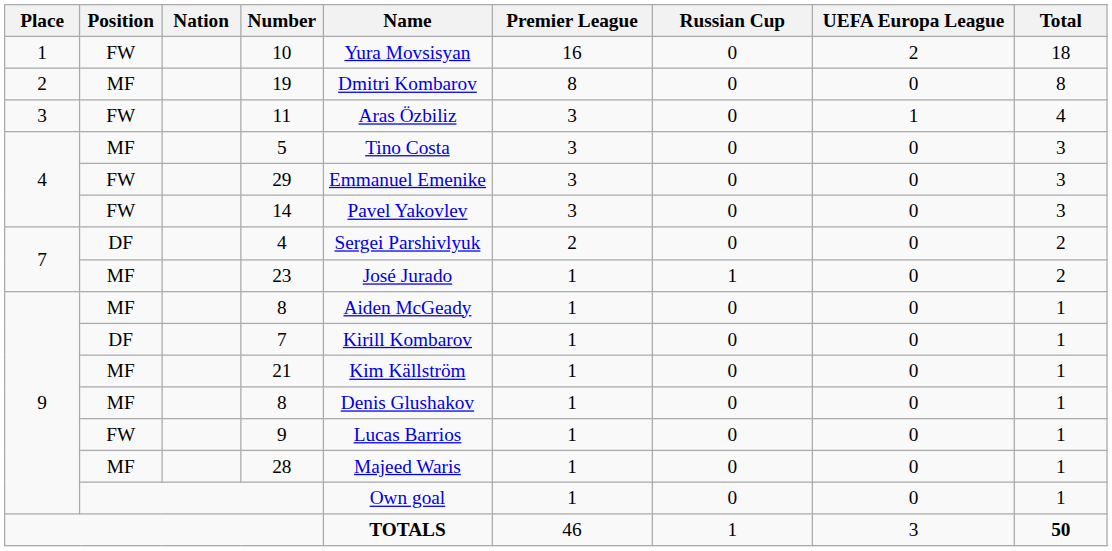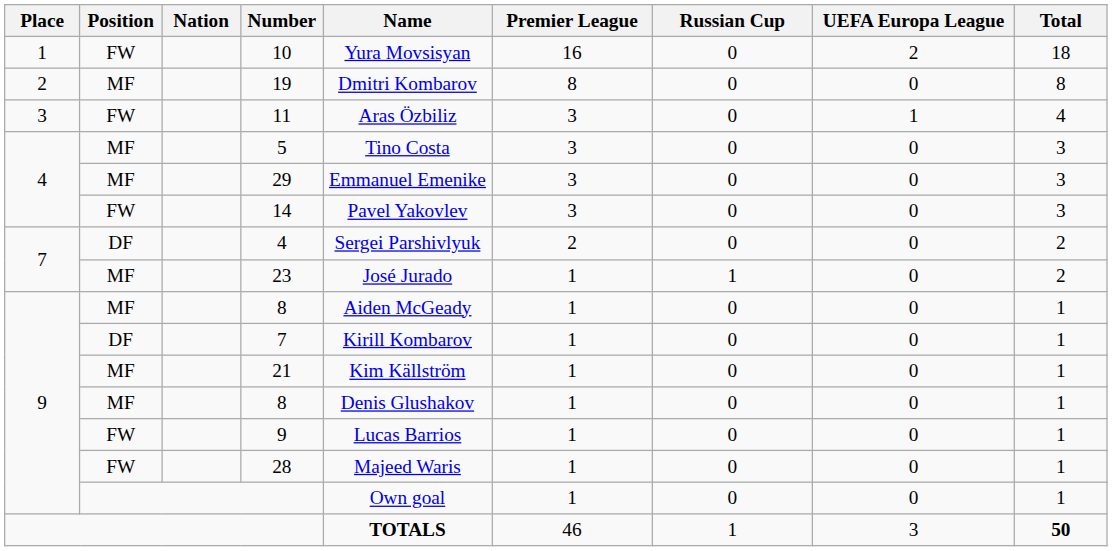 <table class="wikitable" style="font-size: 95%; text-align: center;">
 <tr>
 <th width=60>Place</th>
 <th width=60>Position</th>
 <th width=60>Nation</th>
 <th width=60>Number</th>
 <th width=150>Name</th>
 <th width=150>Premier League</th>
 <th width=150>Russian Cup</th>
 <th width=200>UEFA Europa League</th>
 <th width=80>Total</th>
 </tr>
 <tr>
 <td>1</td>
 <td>FW</td>
 <td></td>
 <td>10</td>
 <td><a href='#'>Yura Movsisyan</a></td>
 <td>16</td>
 <td>0</td>
 <td>2</td>
 <td>18</td>
 </tr>
 <tr>
 <td>2</td>
 <td>MF</td>
 <td></td>
 <td>19</td>
 <td><a href='#'>Dmitri Kombarov</a></td>
 <td>8</td>
 <td>0</td>
 <td>0</td>
 <td>8</td>
 </tr>
 <tr>
 <td>3</td>
 <td>FW</td>
 <td></td>
 <td>11</td>
 <td><a href='#'>Aras Özbiliz</a></td>
 <td>3</td>
 <td>0</td>
 <td>1</td>
 <td>4</td>
 </tr>
 <tr>
 <td rowspan="3">4</td>
 <td>MF</td>
 <td></td>
 <td>5</td>
 <td><a href='#'>Tino Costa</a></td>
 <td>3</td>
 <td>0</td>
 <td>0</td>
 <td>3</td>
 </tr>
 <tr>
-<td>FW</td>
+<td>MF</td>
 <td></td>
 <td>29</td>
 <td><a href='#'>Emmanuel Emenike</a></td>
 <td>3</td>
 <td>0</td>
 <td>0</td>
 <td>3</td>
 </tr>
 <tr>
 <td>FW</td>
 <td></td>
 <td>14</td>
 <td><a href='#'>Pavel Yakovlev</a></td>
 <td>3</td>
 <td>0</td>
 <td>0</td>
 <td>3</td>
 </tr>
 <tr>
 <td rowspan="2">7</td>
 <td>DF</td>
 <td></td>
 <td>4</td>
 <td><a href='#'>Sergei Parshivlyuk</a></td>
 <td>2</td>
 <td>0</td>
 <td>0</td>
 <td>2</td>
 </tr>
 <tr>
 <td>MF</td>
 <td></td>
 <td>23</td>
 <td><a href='#'>José Jurado</a></td>
 <td>1</td>
 <td>1</td>
 <td>0</td>
 <td>2</td>
 </tr>
 <tr>
 <td rowspan="7">9</td>
 <td>MF</td>
 <td></td>
 <td>8</td>
 <td><a href='#'>Aiden McGeady</a></td>
 <td>1</td>
 <td>0</td>
 <td>0</td>
 <td>1</td>
 </tr>
 <tr>
 <td>DF</td>
 <td></td>
 <td>7</td>
 <td><a href='#'>Kirill Kombarov</a></td>
 <td>1</td>
 <td>0</td>
 <td>0</td>
 <td>1</td>
 </tr>
 <tr>
 <td>MF</td>
 <td></td>
 <td>21</td>
 <td><a href='#'>Kim Källström</a></td>
 <td>1</td>
 <td>0</td>
 <td>0</td>
 <td>1</td>
 </tr>
 <tr>
 <td>MF</td>
 <td></td>
 <td>8</td>
 <td><a href='#'>Denis Glushakov</a></td>
 <td>1</td>
 <td>0</td>
 <td>0</td>
 <td>1</td>
 </tr>
 <tr>
 <td>FW</td>
 <td></td>
 <td>9</td>
 <td><a href='#'>Lucas Barrios</a></td>
 <td>1</td>
 <td>0</td>
 <td>0</td>
 <td>1</td>
 </tr>
 <tr>
-<td>MF</td>
+<td>FW</td>
 <td></td>
 <td>28</td>
 <td><a href='#'>Majeed Waris</a></td>
 <td>1</td>
 <td>0</td>
 <td>0</td>
 <td>1</td>
 </tr>
 <tr>
 <td colspan="3"></td>
 <td><a href='#'>Own goal</a></td>
 <td>1</td>
 <td>0</td>
 <td>0</td>
 <td>1</td>
 </tr>
 <tr>
 <td colspan="4"></td>
 <td><strong>TOTALS</strong></td>
 <td>46</td>
 <td>1</td>
 <td>3</td>
 <td><strong>50</strong></td>
 </tr>
 </table>
